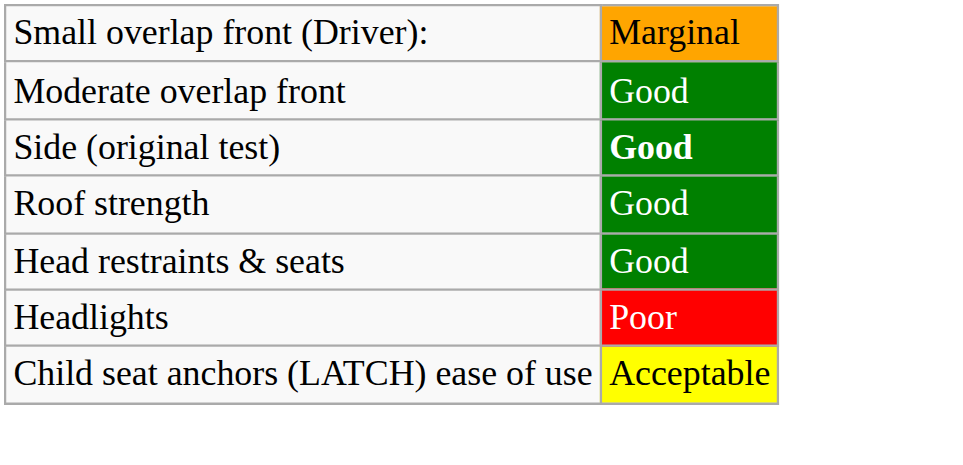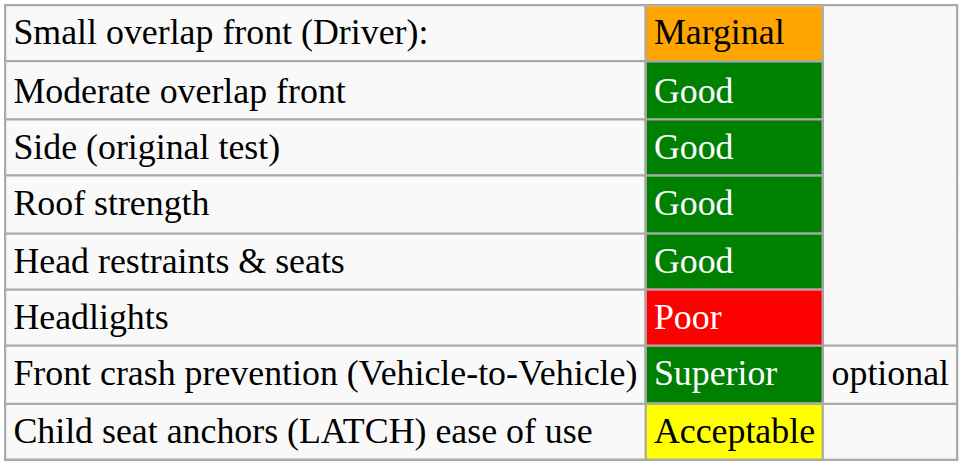 <table class="wikitable">
 <tr>
 <td>Small overlap front (Driver):</td>
 <td style="background: orange">Marginal</td>
 </tr>
 <tr>
 <td>Moderate overlap front</td>
 <td style="color:white;background: green">Good</td>
 </tr>
 <tr>
 <td>Side (original test)</td>
-<td style="color:white;background: green"><strong>Good</strong></td>
+<td style="color:white;background: green">Good</td>
 </tr>
 <tr>
 <td>Roof strength</td>
 <td style="color:white;background: green">Good</td>
 </tr>
 <tr>
 <td>Head restraints & seats</td>
 <td style="color:white;background: green">Good</td>
 </tr>
 <tr>
 <td>Headlights</td>
 <td style="color:white;background: red">Poor</td>
 </tr>
 <tr>
+<td>Front crash prevention (Vehicle-to-Vehicle)</td>
+<td style="color:white;background: green">Superior</td>
+<td>optional</td>
+</tr>
+<tr>
 <td>Child seat anchors (LATCH) ease of use</td>
 <td style="background: yellow">Acceptable</td>
 </tr>
 <tr>
 </tr>
 </table>
